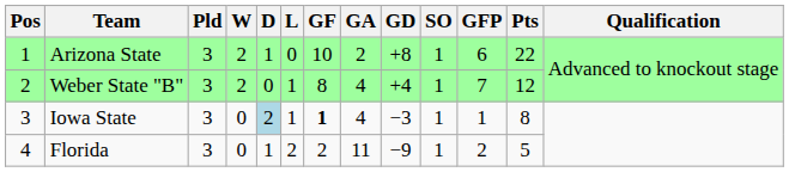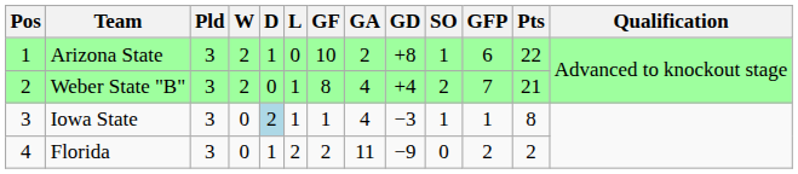 <table class="wikitable" style="text-align:center">
 <tr>
 <th>Pos</th>
 <th>Team</th>
 <th>Pld</th>
 <th>W</th>
 <th>D</th>
 <th>L</th>
 <th>GF</th>
 <th>GA</th>
 <th>GD</th>
 <th>SO</th>
 <th>GFP</th>
 <th>Pts</th>
 <th>Qualification</th>
 </tr>
 <tr bgcolor="#9eff9e">
 <td>1</td>
 <td style="text-align:left">Arizona State</td>
 <td>3</td>
 <td>2</td>
 <td>1</td>
 <td>0</td>
 <td>10</td>
 <td>2</td>
 <td>+8</td>
 <td>1</td>
 <td>6</td>
 <td>22</td>
 <td rowspan="2">Advanced to knockout stage</td>
 </tr>
 <tr bgcolor="#9eff9e">
 <td>2</td>
 <td style="text-align:left">Weber State "B"</td>
 <td>3</td>
 <td>2</td>
 <td>0</td>
 <td>1</td>
 <td>8</td>
 <td>4</td>
 <td>+4</td>
-<td>1</td>
+<td>2</td>
 <td>7</td>
-<td>12</td>
+<td>21</td>
 </tr>
 <tr>
 <td>3</td>
 <td style="text-align:left">Iowa State</td>
 <td>3</td>
 <td>0</td>
 <td style="background: lightblue;">2</td>
 <td>1</td>
-<td><strong>1</strong></td>
+<td>1</td>
 <td>4</td>
 <td>−3</td>
 <td>1</td>
 <td>1</td>
 <td>8</td>
 <td rowspan="2"></td>
 </tr>
 <tr>
 <td>4</td>
 <td style="text-align:left">Florida</td>
 <td>3</td>
 <td>0</td>
 <td>1</td>
 <td>2</td>
 <td>2</td>
 <td>11</td>
 <td>−9</td>
-<td>1</td>
+<td>0</td>
 <td>2</td>
-<td>5</td>
+<td>2</td>
 </tr>
 </table>
